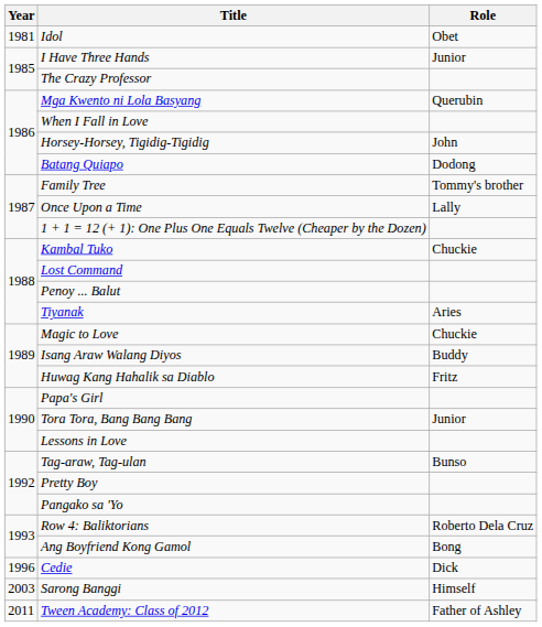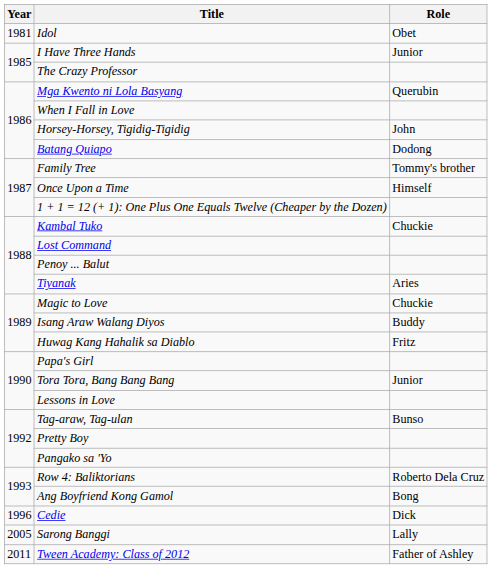 <table class="wikitable">
 <tr>
 <th>Year</th>
 <th>Title</th>
 <th>Role</th>
 </tr>
 <tr>
 <td>1981</td>
 <td><em>Idol</em></td>
 <td>Obet</td>
 </tr>
 <tr>
 <td rowspan="2">1985</td>
 <td><em>I Have Three Hands</em></td>
 <td>Junior</td>
 </tr>
 <tr>
 <td><em>The Crazy Professor</em></td>
 <td></td>
 </tr>
 <tr>
 <td rowspan="4">1986</td>
 <td><em><a href='#'>Mga Kwento ni Lola Basyang</a></em></td>
 <td>Querubin</td>
 </tr>
 <tr>
 <td><em>When I Fall in Love</em></td>
 <td></td>
 </tr>
 <tr>
 <td><em>Horsey-Horsey, Tigidig-Tigidig</em></td>
 <td>John</td>
 </tr>
 <tr>
 <td><em><a href='#'>Batang Quiapo</a></em></td>
 <td>Dodong</td>
 </tr>
 <tr>
 <td rowspan="3">1987</td>
 <td><em>Family Tree</em></td>
 <td>Tommy's brother</td>
 </tr>
 <tr>
 <td><em>Once Upon a Time</em></td>
-<td>Lally</td>
+<td>Himself</td>
 </tr>
 <tr>
 <td><em>1 + 1 = 12 (+ 1): One Plus One Equals Twelve (Cheaper by the Dozen)</em></td>
 <td></td>
 </tr>
 <tr>
 <td rowspan="4">1988</td>
 <td><em><a href='#'>Kambal Tuko</a></em></td>
 <td>Chuckie</td>
 </tr>
 <tr>
 <td><em><a href='#'>Lost Command</a></em></td>
 <td></td>
 </tr>
 <tr>
 <td><em>Penoy ... Balut</em></td>
 <td></td>
 </tr>
 <tr>
 <td><em><a href='#'>Tiyanak</a></em></td>
 <td>Aries</td>
 </tr>
 <tr>
 <td rowspan="3">1989</td>
 <td><em>Magic to Love</em></td>
 <td>Chuckie</td>
 </tr>
 <tr>
 <td><em>Isang Araw Walang Diyos</em></td>
 <td>Buddy</td>
 </tr>
 <tr>
 <td><em>Huwag Kang Hahalik sa Diablo</em></td>
 <td>Fritz</td>
 </tr>
 <tr>
 <td rowspan="3">1990</td>
 <td><em>Papa's Girl</em></td>
 <td></td>
 </tr>
 <tr>
 <td><em>Tora Tora, Bang Bang Bang</em></td>
 <td>Junior</td>
 </tr>
 <tr>
 <td><em>Lessons in Love</em></td>
 <td></td>
 </tr>
 <tr>
 <td rowspan="3">1992</td>
 <td><em>Tag-araw, Tag-ulan</em></td>
 <td>Bunso</td>
 </tr>
 <tr>
 <td><em>Pretty Boy</em></td>
 <td></td>
 </tr>
 <tr>
 <td><em>Pangako sa 'Yo</em></td>
 <td></td>
 </tr>
 <tr>
 <td rowspan="2">1993</td>
 <td><em>Row 4: Baliktorians</em></td>
 <td>Roberto Dela Cruz</td>
 </tr>
 <tr>
 <td><em>Ang Boyfriend Kong Gamol</em></td>
 <td>Bong</td>
 </tr>
 <tr>
 <td>1996</td>
 <td><em><a href='#'>Cedie</a></em></td>
 <td>Dick</td>
 </tr>
 <tr>
-<td>2003</td>
+<td>2005</td>
 <td><em>Sarong Banggi</em></td>
-<td>Himself</td>
+<td>Lally</td>
 </tr>
 <tr>
 <td>2011</td>
 <td><em><a href='#'>Tween Academy: Class of 2012</a></em></td>
 <td>Father of Ashley</td>
 </tr>
 </table>
